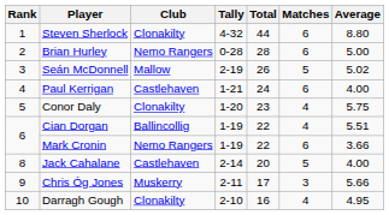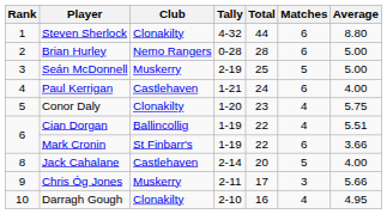 <table class="wikitable">
 <tr>
 <th>Rank</th>
 <th>Player</th>
 <th>Club</th>
 <th>Tally</th>
 <th>Total</th>
 <th>Matches</th>
 <th>Average</th>
 </tr>
 <tr>
 <td rowspan="1" style="text-align:center;">1</td>
 <td><a href='#'>Steven Sherlock</a></td>
 <td><a href='#'>Clonakilty</a></td>
 <td align=center>4-32</td>
 <td align=center>44</td>
 <td align=center>6</td>
 <td align=center>8.80</td>
 </tr>
 <tr>
 <td rowspan="1" style="text-align:center;">2</td>
 <td><a href='#'>Brian Hurley</a></td>
 <td><a href='#'>Nemo Rangers</a></td>
 <td align=center>0-28</td>
 <td align=center>28</td>
 <td align=center>6</td>
 <td align=center>5.00</td>
 </tr>
 <tr>
 <td rowspan="1" style="text-align:center;">3</td>
 <td><a href='#'>Seán McDonnell</a></td>
-<td><a href='#'>Mallow</a></td>
+<td><a href='#'>Muskerry</a></td>
 <td align=center>2-19</td>
-<td align=center>26</td>
+<td align=center>25</td>
 <td align=center>5</td>
-<td align=center>5.02</td>
+<td align=center>5.00</td>
 </tr>
 <tr>
 <td rowspan="1" style="text-align:center;">4</td>
 <td><a href='#'>Paul Kerrigan</a></td>
 <td><a href='#'>Castlehaven</a></td>
 <td align=center>1-21</td>
 <td align=center>24</td>
 <td align=center>6</td>
 <td align=center>4.00</td>
 </tr>
 <tr>
 <td rowspan="1" style="text-align:center;">5</td>
 <td>Conor Daly</td>
 <td><a href='#'>Clonakilty</a></td>
 <td align=center>1-20</td>
 <td align=center>23</td>
 <td align=center>4</td>
 <td align=center>5.75</td>
 </tr>
 <tr>
 <td rowspan="2" style="text-align:center;">6</td>
 <td><a href='#'>Cian Dorgan</a></td>
 <td><a href='#'>Ballincollig</a></td>
 <td align=center>1-19</td>
 <td align=center>22</td>
 <td align=center>4</td>
 <td align=center>5.51</td>
 </tr>
 <tr>
 <td><a href='#'>Mark Cronin</a></td>
-<td><a href='#'>Nemo Rangers</a></td>
+<td><a href='#'>St Finbarr's</a></td>
 <td align=center>1-19</td>
 <td align=center>22</td>
 <td align=center>6</td>
 <td align=center>3.66</td>
 </tr>
 <tr>
 <td rowspan="1" style="text-align:center;">8</td>
 <td><a href='#'>Jack Cahalane</a></td>
 <td><a href='#'>Castlehaven</a></td>
 <td align=center>2-14</td>
 <td align=center>20</td>
 <td align=center>5</td>
 <td align=center>4.00</td>
 </tr>
 <tr>
 <td rowspan="1" style="text-align:center;">9</td>
 <td><a href='#'>Chris Óg Jones</a></td>
 <td><a href='#'>Muskerry</a></td>
 <td align=center>2-11</td>
 <td align=center>17</td>
 <td align=center>3</td>
 <td align=center>5.66</td>
 </tr>
 <tr>
 <td rowspan="1" style="text-align:center;">10</td>
 <td>Darragh Gough</td>
 <td><a href='#'>Clonakilty</a></td>
 <td align=center>2-10</td>
 <td align=center>16</td>
 <td align=center>4</td>
 <td align=center>4.95</td>
 </tr>
 </table>
